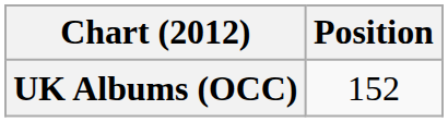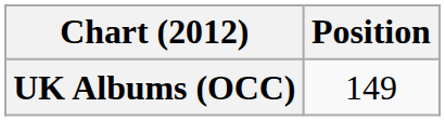 <table class="wikitable plainrowheaders" style="text-align:center">
 <tr>
 <th scope="col">Chart (2012)</th>
 <th scope="col">Position</th>
 </tr>
 <tr>
 <th scope="row">UK Albums (OCC)</th>
-<td>152</td>
+<td>149</td>
 </tr>
 </table>
